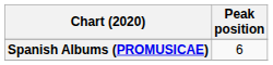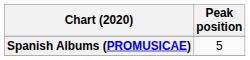 <table class="wikitable sortable plainrowheaders" style="text-align:center">
 <tr>
 <th scope="col">Chart (2020)</th>
 <th scope="col">Peak<br>position</th>
 </tr>
 <tr>
 </tr>
 <tr>
 </tr>
 <tr>
 </tr>
 <tr>
 </tr>
 <tr>
 </tr>
 <tr>
 </tr>
 <tr>
 </tr>
 <tr>
 </tr>
 <tr>
 </tr>
 <tr>
 </tr>
 <tr>
 </tr>
 <tr>
 </tr>
 <tr>
 </tr>
 <tr>
 </tr>
 <tr>
 </tr>
 <tr>
 </tr>
 <tr>
 </tr>
 <tr>
 </tr>
 <tr>
 </tr>
 <tr>
 <th scope="row">Spanish Albums (<a href='#'>PROMUSICAE</a>)</th>
-<td>6</td>
+<td>5</td>
 </tr>
 <tr>
 </tr>
 <tr>
 </tr>
 <tr>
 </tr>
 <tr>
 </tr>
 <tr>
 </tr>
 </table>
